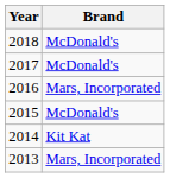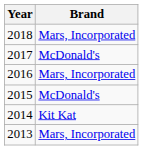 <table class="wikitable sortable">
 <tr>
 <th>Year</th>
 <th>Brand</th>
 </tr>
 <tr>
 <td>2018</td>
-<td><a href='#'>McDonald's</a></td>
+<td><a href='#'>Mars, Incorporated</a></td>
 </tr>
 <tr>
 <td>2017</td>
 <td><a href='#'>McDonald's</a></td>
 </tr>
 <tr>
 <td>2016</td>
 <td><a href='#'>Mars, Incorporated</a></td>
 </tr>
 <tr>
 <td>2015</td>
 <td><a href='#'>McDonald's</a></td>
 </tr>
 <tr>
 <td>2014</td>
 <td><a href='#'>Kit Kat</a></td>
 </tr>
 <tr>
 <td>2013</td>
 <td><a href='#'>Mars, Incorporated</a></td>
 </tr>
 </table>
